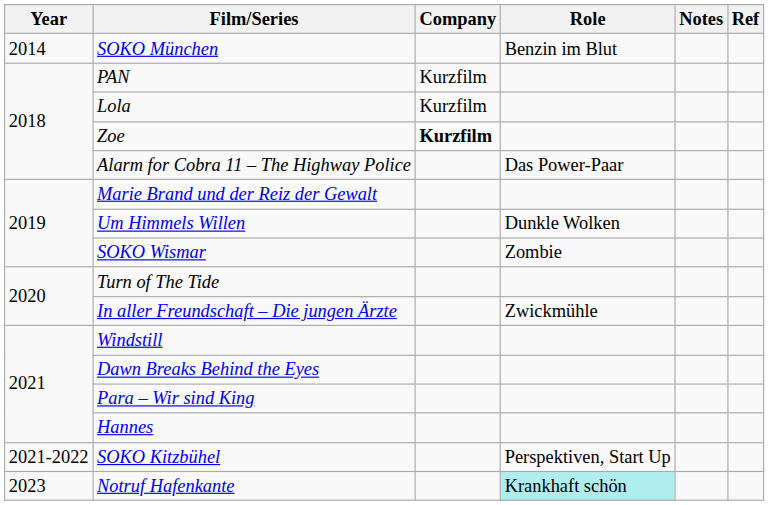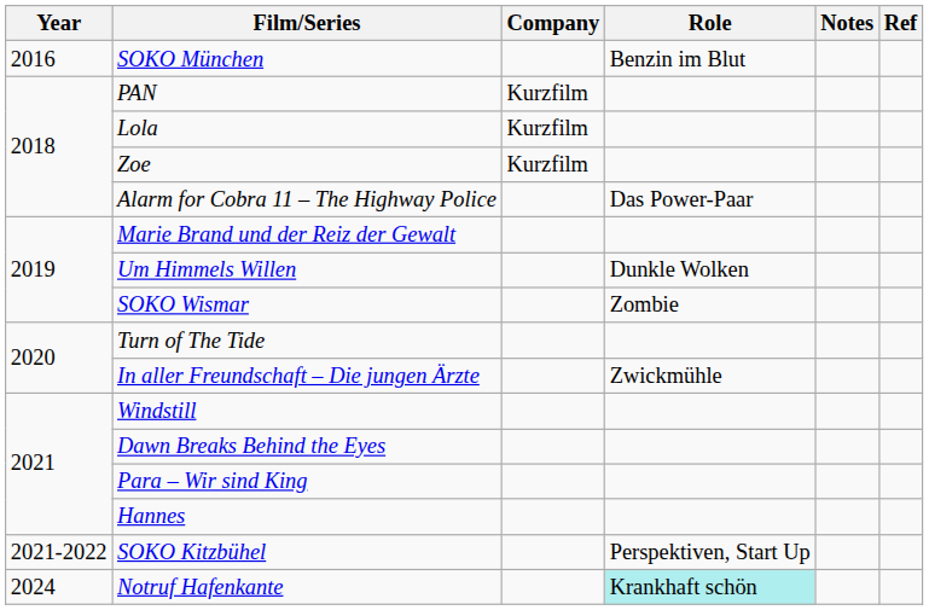 <table class="wikitable">
 <tr>
 <th>Year</th>
 <th>Film/Series</th>
 <th>Company</th>
 <th>Role</th>
 <th>Notes</th>
 <th>Ref</th>
 </tr>
 <tr>
-<td>2014</td>
+<td>2016</td>
 <td><em><a href='#'>SOKO München</a></em></td>
 <td></td>
 <td>Benzin im Blut</td>
 <td></td>
 <td></td>
 </tr>
 <tr>
 <td rowspan="4">2018</td>
 <td><em>PAN</em></td>
 <td>Kurzfilm</td>
 <td></td>
 <td></td>
 <td></td>
 </tr>
 <tr>
 <td><em>Lola</em></td>
 <td>Kurzfilm</td>
 <td></td>
 <td></td>
 <td></td>
 </tr>
 <tr>
 <td><em>Zoe</em></td>
-<td><strong>Kurzfilm</strong></td>
+<td>Kurzfilm</td>
 <td></td>
 <td></td>
 <td></td>
 </tr>
 <tr>
 <td><em>Alarm for Cobra 11 – The Highway Police</em></td>
 <td></td>
 <td>Das Power-Paar</td>
 <td></td>
 <td></td>
 </tr>
 <tr>
 <td rowspan="3">2019</td>
 <td><em><a href='#'>Marie Brand und der Reiz der Gewalt</a></em></td>
 <td></td>
 <td></td>
 <td></td>
 <td></td>
 </tr>
 <tr>
 <td><em><a href='#'>Um Himmels Willen</a></em></td>
 <td></td>
 <td>Dunkle Wolken</td>
 <td></td>
 <td></td>
 </tr>
 <tr>
 <td><em><a href='#'>SOKO Wismar</a></em></td>
 <td></td>
 <td>Zombie</td>
 <td></td>
 <td></td>
 </tr>
 <tr>
 <td rowspan="2">2020</td>
 <td><em>Turn of The Tide</em></td>
 <td></td>
 <td></td>
 <td></td>
 <td></td>
 </tr>
 <tr>
 <td><em><a href='#'>In aller Freundschaft – Die jungen Ärzte</a></em></td>
 <td></td>
 <td>Zwickmühle</td>
 <td></td>
 <td></td>
 </tr>
 <tr>
 <td rowspan="4">2021</td>
 <td><em><a href='#'>Windstill</a></em></td>
 <td></td>
 <td></td>
 <td></td>
 <td></td>
 </tr>
 <tr>
 <td><em><a href='#'>Dawn Breaks Behind the Eyes</a></em></td>
 <td></td>
 <td></td>
 <td></td>
 <td></td>
 </tr>
 <tr>
 <td><em><a href='#'>Para – Wir sind King</a></em></td>
 <td></td>
 <td></td>
 <td></td>
 <td></td>
 </tr>
 <tr>
 <td><a href='#'><em>Hannes</em></a></td>
 <td></td>
 <td></td>
 <td></td>
 <td></td>
 </tr>
 <tr>
 <td>2021-2022</td>
 <td><em><a href='#'>SOKO Kitzbühel</a></em></td>
 <td></td>
 <td>Perspektiven, Start Up</td>
 <td></td>
 <td></td>
 </tr>
 <tr>
-<td>2023</td>
+<td>2024</td>
 <td><em><a href='#'>Notruf Hafenkante</a></em></td>
 <td></td>
 <td style="background: paleturquoise;">Krankhaft schön</td>
 <td></td>
 <td></td>
 </tr>
 </table>
